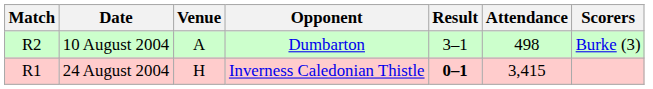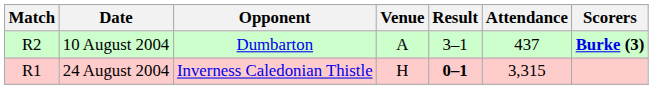 <table class="wikitable" style="font-size:100%; text-align:center">
 <tr>
 <th>Match</th>
 <th>Date</th>
+<th>Opponent</th>
 <th>Venue</th>
-<th>Opponent</th>
 <th>Result</th>
 <th>Attendance</th>
 <th>Scorers</th>
 </tr>
 <tr style="background: #CCFFCC;">
 <td>R2</td>
 <td>10 August 2004</td>
+<td><a href='#'>Dumbarton</a></td>
 <td>A</td>
-<td><a href='#'>Dumbarton</a></td>
 <td>3–1</td>
-<td>498</td>
-<td><a href='#'>Burke</a> (3)</td>
+<td>437</td>
+<td><strong><a href='#'>Burke</a> (3)</strong></td>
 </tr>
 <tr style="background: #FFCCCC;">
 <td>R1</td>
 <td>24 August 2004</td>
+<td><a href='#'>Inverness Caledonian Thistle</a></td>
 <td>H</td>
-<td><a href='#'>Inverness Caledonian Thistle</a></td>
 <td><strong>0–1</strong></td>
-<td>3,415</td>
+<td>3,315</td>
 <td></td>
 </tr>
 </table>
